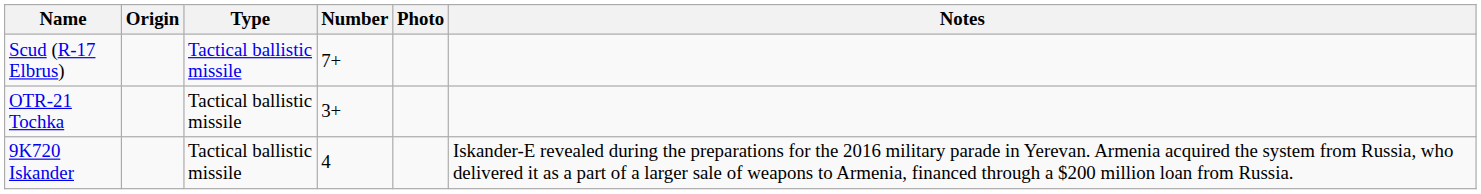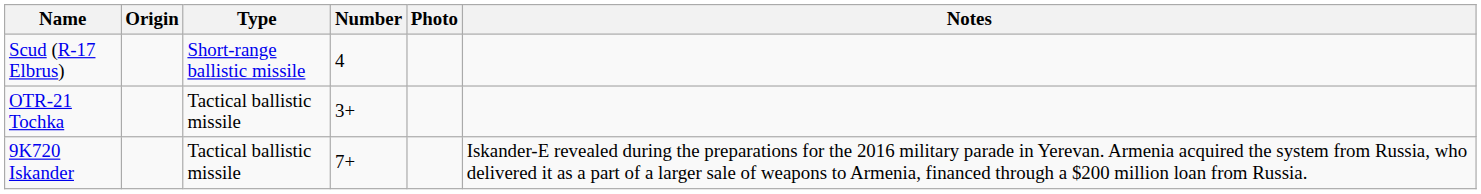 <table class="wikitable">
 <tr>
 <th style="text-align: width:12%;">Name</th>
 <th style="text-align: width:8%;">Origin</th>
 <th style="text-align: width:18%;">Type</th>
 <th style="text-align: width:7%;">Number</th>
 <th style="text-align: width:8%; ">Photo</th>
 <th style="text-align: width:47%;">Notes</th>
 </tr>
 <tr>
 <td><a href='#'>Scud</a> (<a href='#'>R-17 Elbrus</a>)</td>
 <td></td>
-<td><a href='#'>Tactical ballistic missile</a></td>
-<td>7+</td>
+<td><a href='#'>Short-range ballistic missile</a></td>
+<td>4</td>
 <td></td>
 <td></td>
 </tr>
 <tr>
 <td><a href='#'>OTR-21 Tochka</a></td>
 <td></td>
 <td>Tactical ballistic missile</td>
 <td>3+</td>
 <td></td>
 <td></td>
 </tr>
 <tr>
 <td><a href='#'>9K720 Iskander</a></td>
 <td></td>
 <td>Tactical ballistic missile</td>
-<td>4</td>
+<td>7+</td>
 <td></td>
 <td>Iskander-E revealed during the preparations for the 2016 military parade in Yerevan. Armenia acquired the system from Russia, who delivered it as a part of a larger sale of weapons to Armenia, financed through a $200 million loan from Russia.</td>
 </tr>
 </table>
